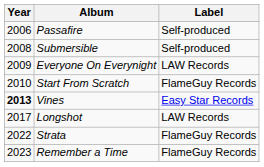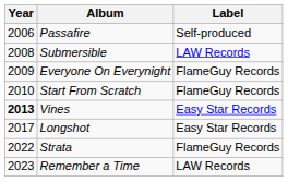 <table class="wikitable">
 <tr>
 <th>Year</th>
 <th>Album</th>
 <th>Label</th>
 </tr>
 <tr>
 <td>2006</td>
 <td><em>Passafire</em></td>
 <td>Self-produced</td>
 </tr>
 <tr>
 <td>2008</td>
 <td><em>Submersible</em></td>
-<td>Self-produced</td>
+<td><a href='#'>LAW Records</a></td>
 </tr>
 <tr>
 <td>2009</td>
 <td><em>Everyone On Everynight</em></td>
-<td>LAW Records</td>
+<td>FlameGuy Records</td>
 </tr>
 <tr>
 <td>2010</td>
 <td><em>Start From Scratch</em></td>
 <td>FlameGuy Records</td>
 </tr>
 <tr>
 <td><strong>2013</strong></td>
 <td><em>Vines</em></td>
 <td><a href='#'>Easy Star Records</a></td>
 </tr>
 <tr>
 <td>2017</td>
 <td><em>Longshot</em></td>
-<td>LAW Records</td>
+<td>Easy Star Records</td>
 </tr>
 <tr>
 <td>2022</td>
 <td><em>Strata</em></td>
 <td>FlameGuy Records</td>
 </tr>
 <tr>
 <td>2023</td>
 <td><em>Remember a Time</em></td>
-<td>FlameGuy Records</td>
+<td>LAW Records</td>
 </tr>
 </table>
